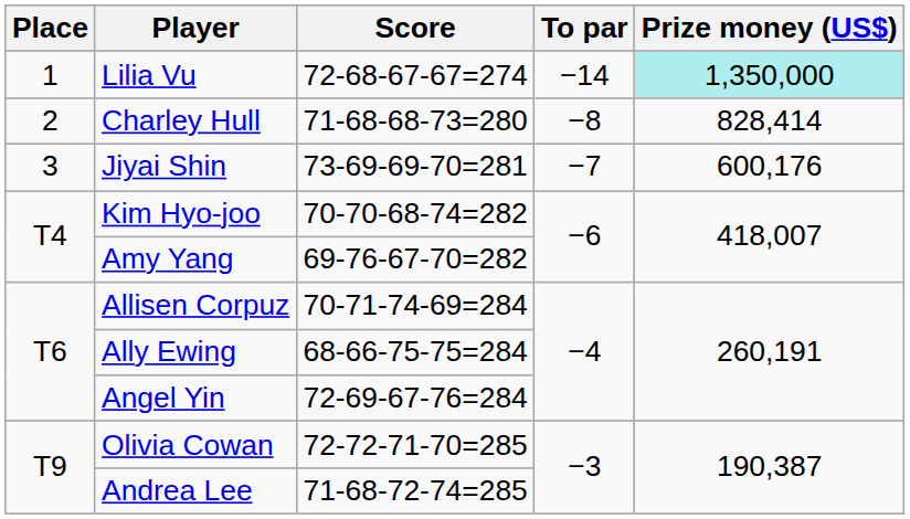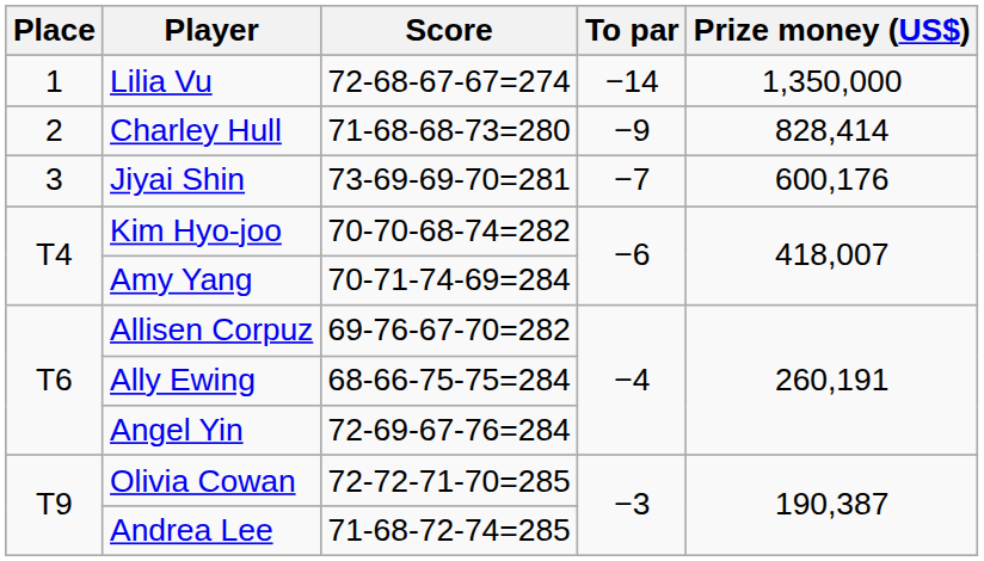 <table class="wikitable">
 <tr>
 <th>Place</th>
 <th>Player</th>
 <th>Score</th>
 <th>To par</th>
 <th>Prize money (<a href='#'>US$</a>)</th>
 </tr>
 <tr>
 <td align=center>1</td>
 <td> <a href='#'>Lilia Vu</a></td>
 <td align=center>72-68-67-67=274</td>
 <td align=center>−14</td>
-<td align=center style="background: paleturquoise;">1,350,000</td>
+<td align=center>1,350,000</td>
 </tr>
 <tr>
 <td align=center>2</td>
 <td> <a href='#'>Charley Hull</a></td>
 <td align=center>71-68-68-73=280</td>
-<td align=center>−8</td>
+<td align=center>−9</td>
 <td align=center>828,414</td>
 </tr>
 <tr>
 <td align=center>3</td>
 <td> <a href='#'>Jiyai Shin</a></td>
 <td align=center>73-69-69-70=281</td>
 <td align=center>−7</td>
 <td align=center>600,176</td>
 </tr>
 <tr>
 <td align=center rowspan=2>T4</td>
 <td> <a href='#'>Kim Hyo-joo</a></td>
 <td align=center>70-70-68-74=282</td>
 <td align=center rowspan=2>−6</td>
 <td align=center rowspan=2>418,007</td>
 </tr>
 <tr>
 <td> <a href='#'>Amy Yang</a></td>
-<td align=center>69-76-67-70=282</td>
+<td align=center>70-71-74-69=284</td>
 </tr>
 <tr>
 <td align=center  rowspan=3>T6</td>
 <td> <a href='#'>Allisen Corpuz</a></td>
-<td align=center>70-71-74-69=284</td>
+<td align=center>69-76-67-70=282</td>
 <td align=center rowspan=3>−4</td>
 <td align=center rowspan=3>260,191</td>
 </tr>
 <tr>
 <td> <a href='#'>Ally Ewing</a></td>
 <td align=center>68-66-75-75=284</td>
 </tr>
 <tr>
 <td> <a href='#'>Angel Yin</a></td>
 <td align=center>72-69-67-76=284</td>
 </tr>
 <tr>
 <td align=center rowspan=2>T9</td>
 <td> <a href='#'>Olivia Cowan</a></td>
 <td align=center>72-72-71-70=285</td>
 <td align=center rowspan=2>−3</td>
 <td align=center rowspan=2>190,387</td>
 </tr>
 <tr>
 <td> <a href='#'>Andrea Lee</a></td>
 <td align=center>71-68-72-74=285</td>
 </tr>
 </table>
